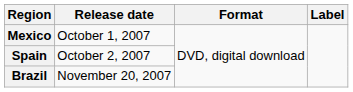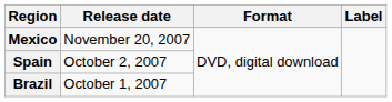 <table class="wikitable plainrowheaders">
 <tr>
 <th scope="col">Region</th>
 <th scope="col">Release date</th>
 <th scope="col">Format</th>
 <th scope="col">Label</th>
 </tr>
 <tr>
 <th scope="row">Mexico</th>
-<td>October 1, 2007</td>
+<td>November 20, 2007</td>
 <td rowspan="3">DVD, digital download</td>
 <td rowspan="3"></td>
 </tr>
 <tr>
 <th scope="row">Spain</th>
 <td>October 2, 2007</td>
 </tr>
 <tr>
 <th scope="row">Brazil</th>
-<td>November 20, 2007</td>
+<td>October 1, 2007</td>
 </tr>
 </table>
